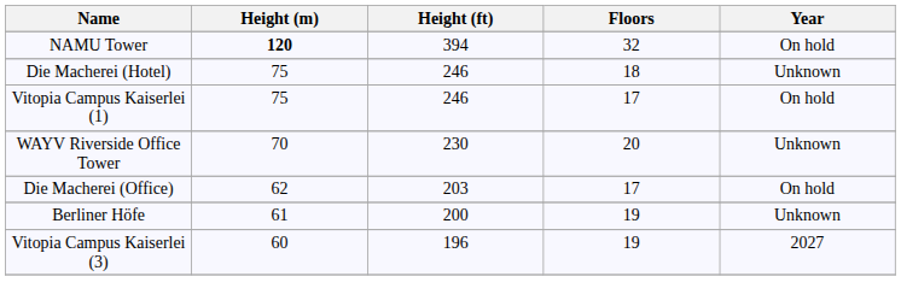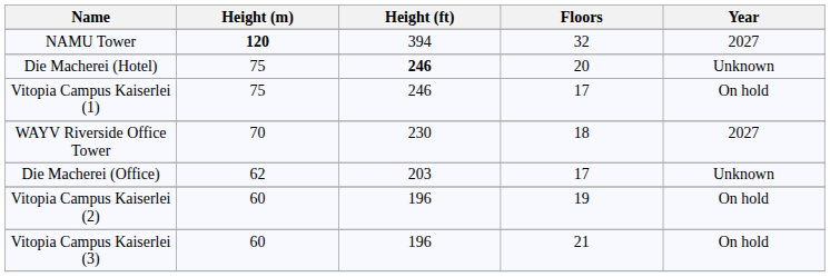 <table class = "wikitable sortable">
 <tr ---- align="center" valign="top" bgcolor="#dddddd">
 <th width="170px">Name</th>
 <th width="160px">Height (m)<br></th>
 <th width="160px">Height (ft)<br></th>
 <th width="160px">Floors</th>
 <th width="160px">Year</th>
 </tr>
 <tr>
 </tr>
 <tr ---- align="center" valign="top" bgcolor="#F8F8FF">
 <td>NAMU Tower</td>
 <td><strong>120</strong></td>
 <td>394</td>
 <td>32</td>
-<td>On hold</td>
+<td>2027</td>
 </tr>
 <tr>
 </tr>
 <tr ---- align="center" valign="top" bgcolor="#F8F8FF">
 <td>Die Macherei (Hotel) </td>
 <td>75</td>
-<td>246</td>
-<td>18</td>
+<td><strong>246</strong></td>
+<td>20</td>
 <td>Unknown</td>
 </tr>
 <tr>
 </tr>
 <tr ---- align="center" valign="top" bgcolor="#F8F8FF">
 <td>Vitopia Campus Kaiserlei (1)</td>
 <td>75</td>
 <td>246</td>
 <td>17</td>
 <td>On hold</td>
 </tr>
 <tr>
 </tr>
 <tr ---- align="center" valign="top" bgcolor="#F8F8FF">
 <td>WAYV Riverside Office Tower</td>
 <td>70</td>
 <td>230</td>
-<td>20</td>
-<td>Unknown</td>
+<td>18</td>
+<td>2027</td>
 </tr>
 <tr>
 </tr>
 <tr ---- align="center" valign="top" bgcolor="#F8F8FF">
 <td>Die Macherei (Office) </td>
 <td>62</td>
 <td>203</td>
 <td>17</td>
-<td>On hold</td>
-</tr>
-<tr>
-</tr>
-<tr ---- align="center" valign="top" bgcolor="#F8F8FF">
-<td>Berliner Höfe</td>
-<td>61</td>
-<td>200</td>
-<td>19</td>
 <td>Unknown</td>
 </tr>
 <tr>
 </tr>
 <tr>
 </tr>
 <tr ---- align="center" valign="top" bgcolor="#F8F8FF">
+<td>Vitopia Campus Kaiserlei (2)</td>
+<td>60</td>
+<td>196</td>
+<td>19</td>
+<td>On hold</td>
+</tr>
+<tr>
+</tr>
+<tr ---- align="center" valign="top" bgcolor="#F8F8FF">
 <td>Vitopia Campus Kaiserlei (3)</td>
 <td>60</td>
 <td>196</td>
-<td>19</td>
-<td>2027</td>
+<td>21</td>
+<td>On hold</td>
 </tr>
 <tr>
 </tr>
 </table>
